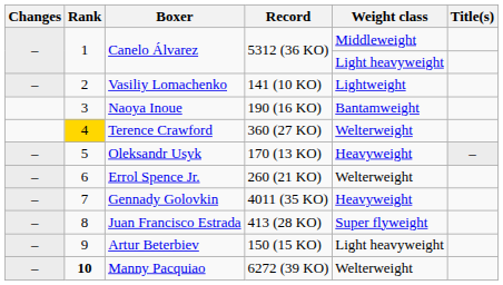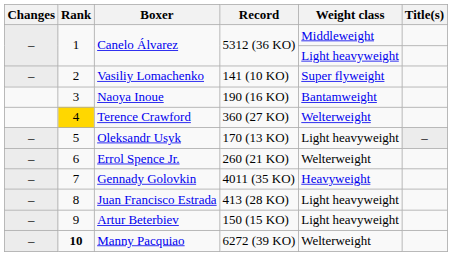 <table class="wikitable ">
 <tr>
 <th>Changes</th>
 <th>Rank</th>
 <th>Boxer</th>
 <th>Record</th>
 <th>Weight class</th>
 <th>Title(s)</th>
 </tr>
 <tr>
 <td rowspan=2 align=center bgcolor=#ECECEC>–</td>
 <td rowspan=2 align=center>1</td>
 <td rowspan=2><a href='#'>Canelo Álvarez</a></td>
 <td rowspan=2>5312 (36 KO)</td>
 <td><a href='#'>Middleweight</a></td>
 <td></td>
 </tr>
 <tr>
 <td><a href='#'>Light heavyweight</a></td>
 <td></td>
 </tr>
 <tr>
 <td align=center bgcolor=#ECECEC>–</td>
 <td align=center>2</td>
 <td><a href='#'>Vasiliy Lomachenko</a></td>
 <td>141 (10 KO)</td>
-<td><a href='#'>Lightweight</a></td>
+<td><a href='#'>Super flyweight</a></td>
 <td></td>
 </tr>
 <tr>
 <td align=center></td>
 <td align=center>3</td>
 <td><a href='#'>Naoya Inoue</a></td>
 <td>190 (16 KO)</td>
 <td><a href='#'>Bantamweight</a></td>
 <td></td>
 </tr>
 <tr>
 <td align=center></td>
 <td align=center style="background: gold;">4</td>
 <td><a href='#'>Terence Crawford</a></td>
 <td>360 (27 KO)</td>
 <td><a href='#'>Welterweight</a></td>
 <td></td>
 </tr>
 <tr>
 <td align=center bgcolor=#ECECEC>–</td>
 <td align=center>5</td>
 <td><a href='#'>Oleksandr Usyk</a></td>
 <td>170 (13 KO)</td>
-<td><a href='#'>Heavyweight</a></td>
+<td>Light heavyweight</td>
 <td align=center bgcolor=#ECECEC data-sort-value="Z">–</td>
 </tr>
 <tr>
 <td align=center bgcolor=#ECECEC>–</td>
 <td align=center>6</td>
 <td><a href='#'>Errol Spence Jr.</a></td>
 <td>260 (21 KO)</td>
 <td>Welterweight</td>
 <td></td>
 </tr>
 <tr>
 <td align=center bgcolor=#ECECEC>–</td>
 <td align=center>7</td>
 <td><a href='#'>Gennady Golovkin</a></td>
 <td>4011 (35 KO)</td>
 <td><a href='#'>Heavyweight</a></td>
 <td></td>
 </tr>
 <tr>
 <td align=center bgcolor=#ECECEC>–</td>
 <td align=center>8</td>
 <td><a href='#'>Juan Francisco Estrada</a></td>
 <td>413 (28 KO)</td>
-<td><a href='#'>Super flyweight</a></td>
+<td>Light heavyweight</td>
 <td></td>
 </tr>
 <tr>
 <td align=center bgcolor=#ECECEC>–</td>
 <td align=center>9</td>
 <td><a href='#'>Artur Beterbiev</a></td>
 <td>150 (15 KO)</td>
 <td>Light heavyweight</td>
 <td></td>
 </tr>
 <tr>
 <td align=center bgcolor=#ECECEC>–</td>
 <td align=center><strong>10</strong></td>
 <td><a href='#'>Manny Pacquiao</a></td>
 <td>6272 (39 KO)</td>
 <td>Welterweight</td>
 <td></td>
 </tr>
 </table>
